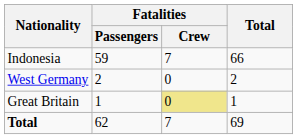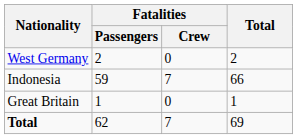 <table class="wikitable">
 <tr>
 <th rowspan=2>Nationality</th>
 <th colspan=2>Fatalities</th>
 <th rowspan="2" style="width:70px;">Total</th>
 </tr>
 <tr>
 <th style="width:70px;">Passengers</th>
 <th style="width:70px;">Crew</th>
 </tr>
 <tr>
+<td><a href='#'>West Germany</a></td>
+<td>2</td>
+<td>0</td>
+<td>2</td>
+</tr>
+<tr>
 <td>Indonesia</td>
 <td>59</td>
 <td>7</td>
 <td>66</td>
 </tr>
 <tr>
-<td><a href='#'>West Germany</a></td>
-<td>2</td>
-<td>0</td>
-<td>2</td>
-</tr>
-<tr>
 <td>Great Britain</td>
 <td>1</td>
-<td style="background: khaki;">0</td>
+<td>0</td>
 <td>1</td>
 </tr>
 <tr>
 <td><strong>Total</strong></td>
 <td>62</td>
 <td>7</td>
 <td>69</td>
 </tr>
 </table>
